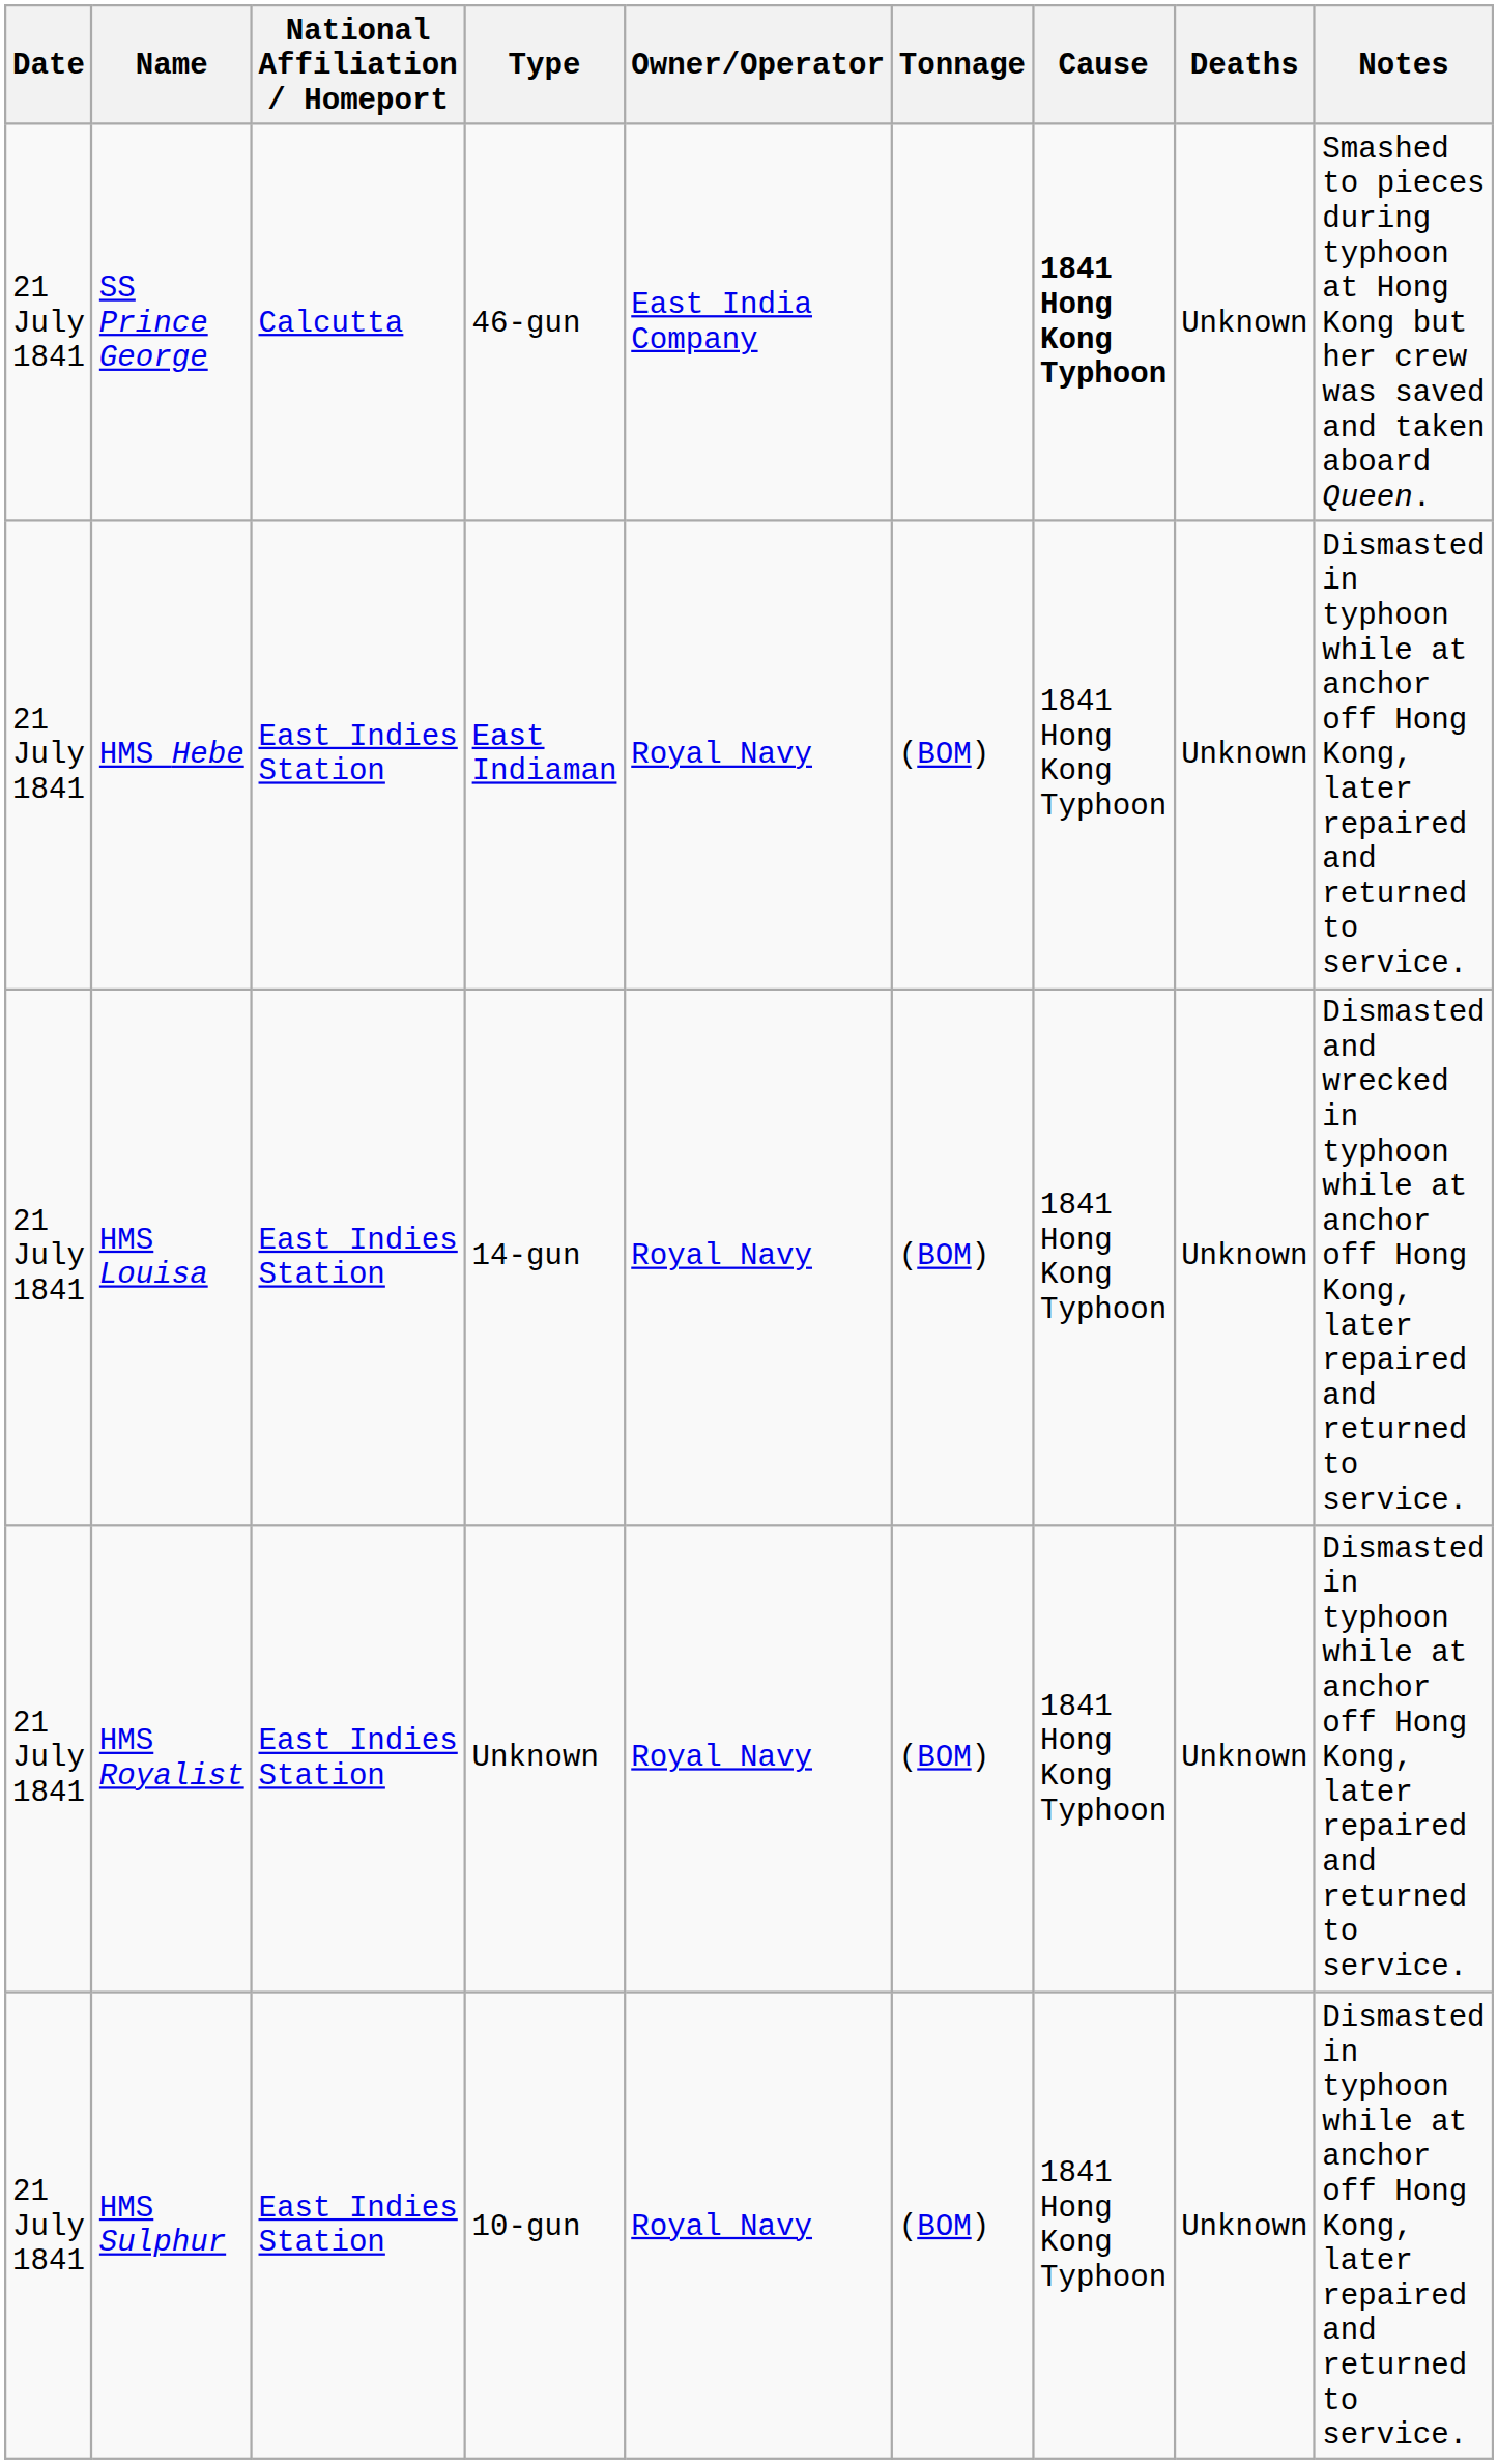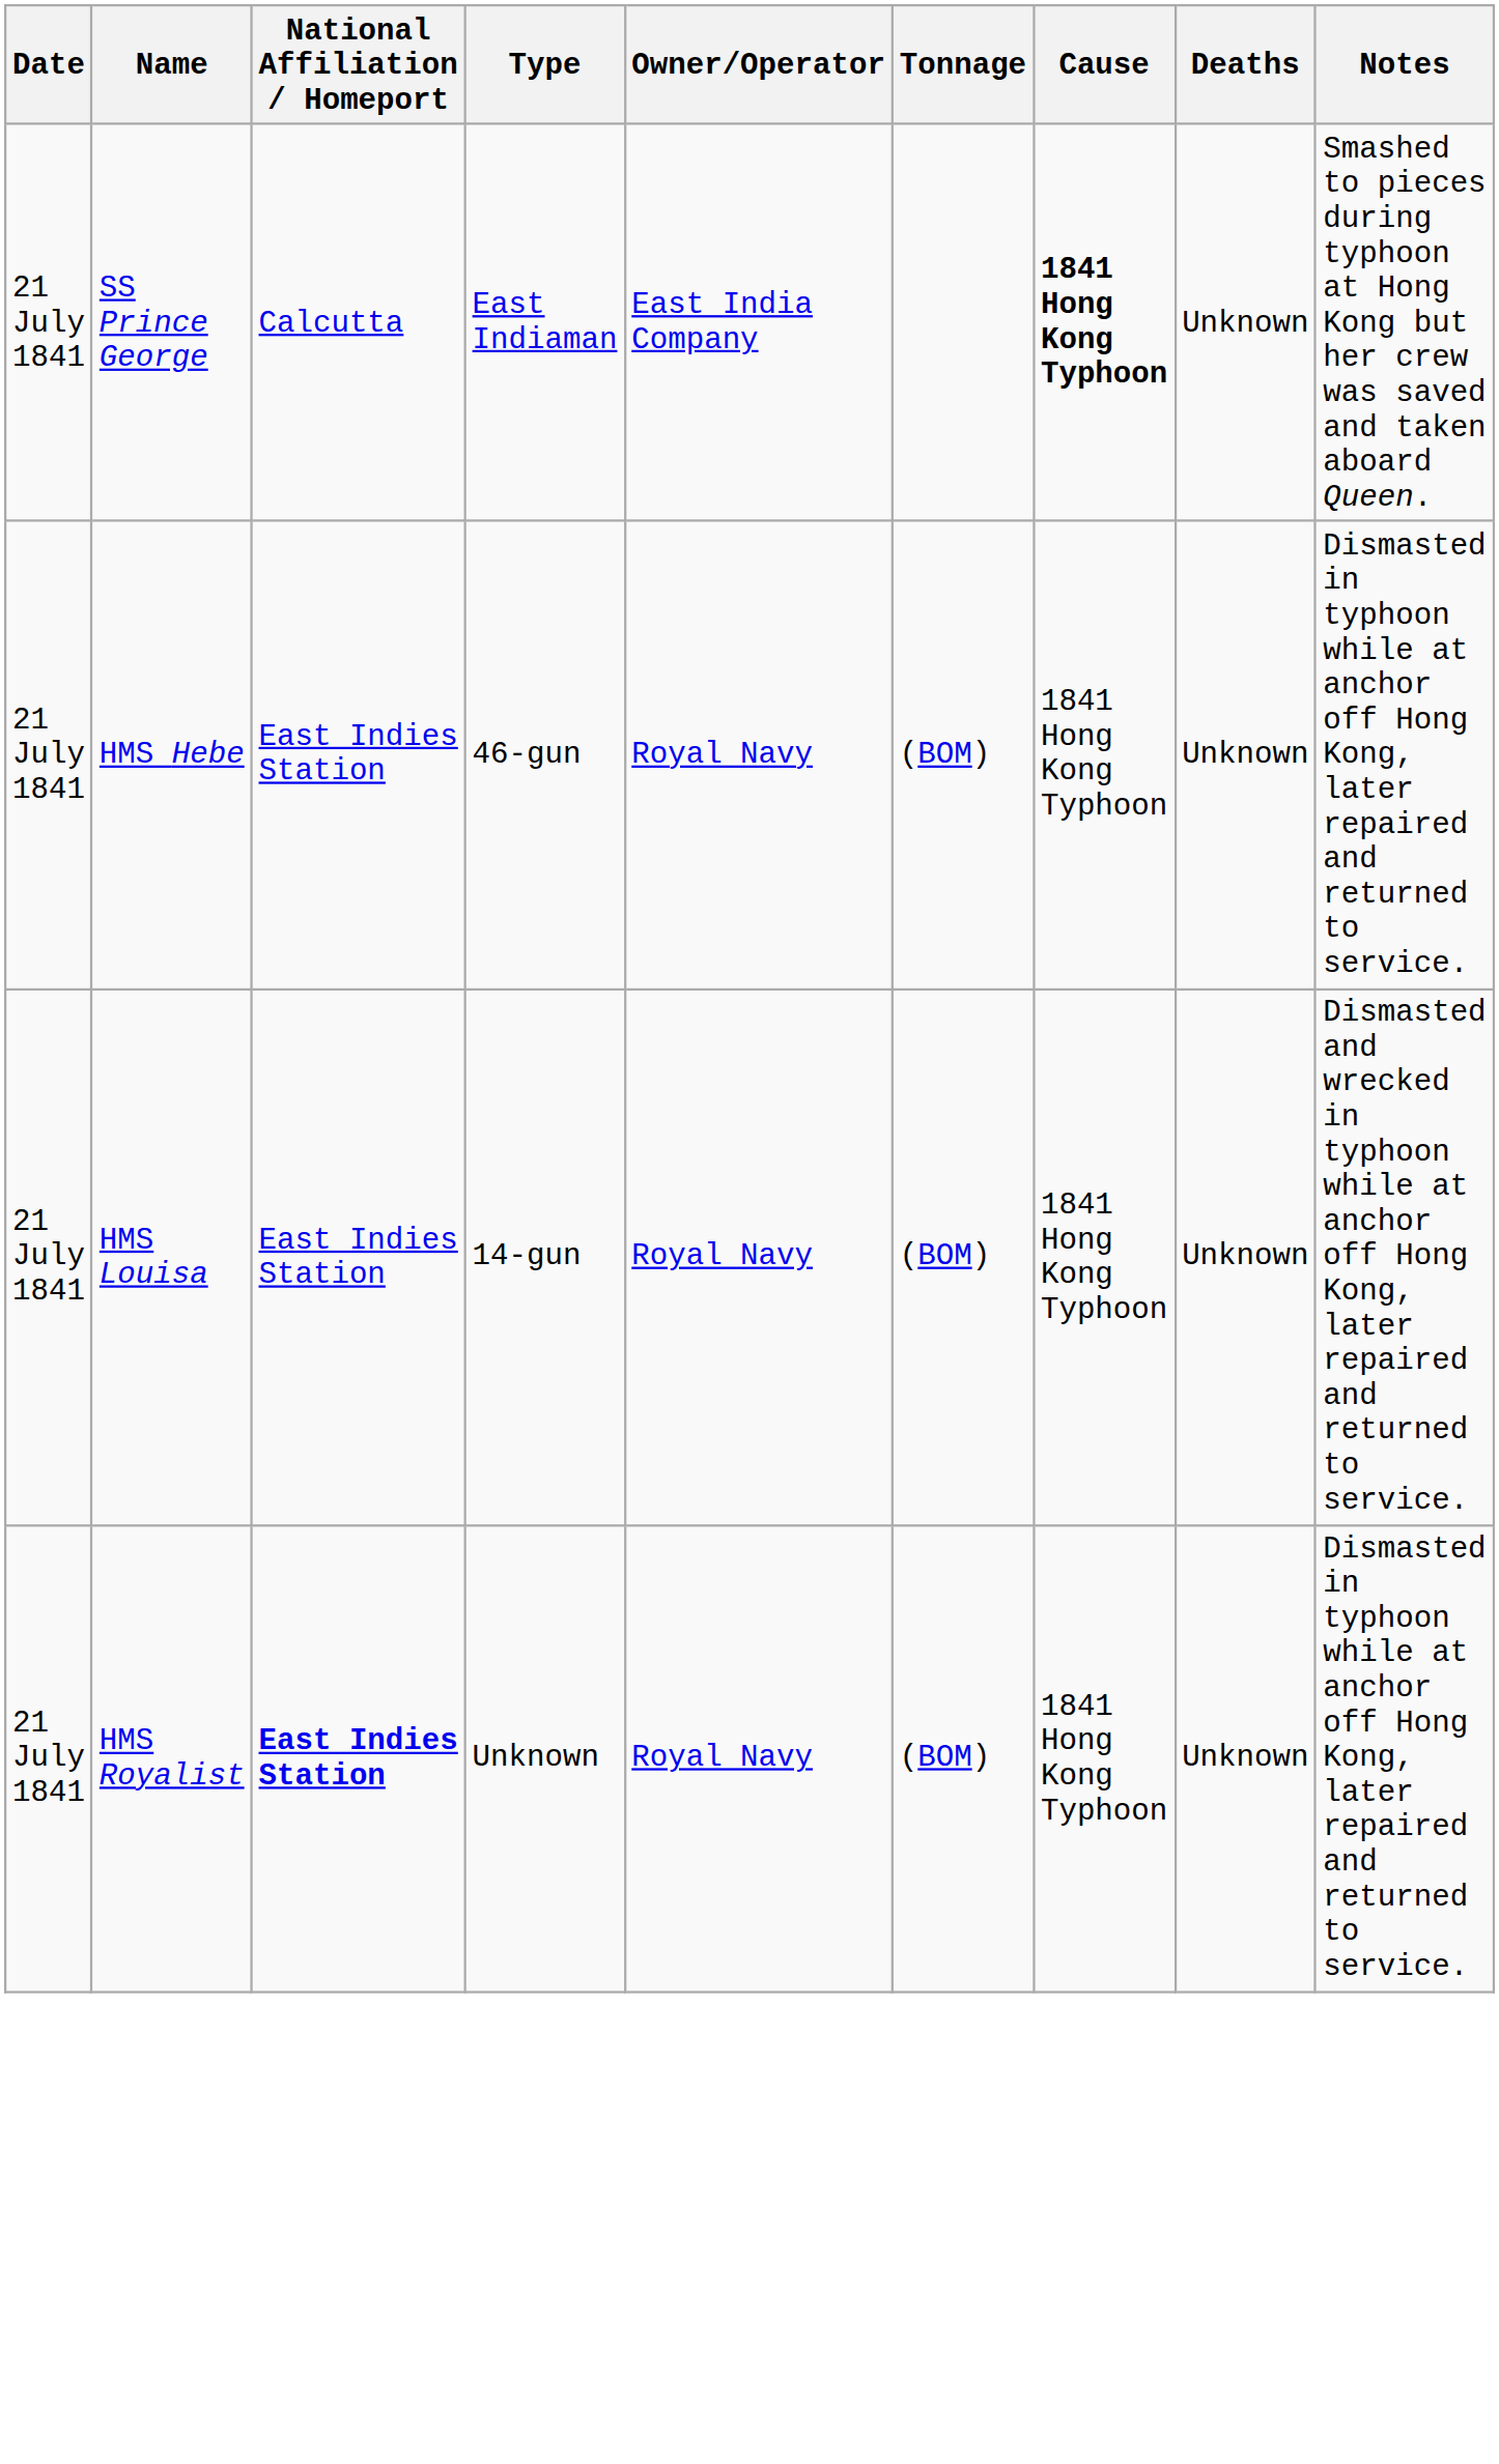 <table class="wikitable sortable" align="center">
 <tr>
 <th data-sort-type=date>Date<br></th>
 <th>Name</th>
 <th>National Affiliation / Homeport</th>
 <th>Type</th>
 <th>Owner/Operator</th>
 <th data-sort-type="number">Tonnage</th>
 <th>Cause</th>
 <th data-sort-type="number">Deaths</th>
 <th>Notes</th>
 </tr>
 <tr>
 <td>21 July 1841</td>
 <td><a href='#'>SS <em>Prince George</em></a></td>
 <td> <a href='#'>Calcutta</a></td>
-<td>46-gun </td>
+<td><a href='#'>East Indiaman</a></td>
 <td> <a href='#'>East India Company</a></td>
 <td></td>
 <td><strong>1841 Hong Kong Typhoon</strong></td>
 <td>Unknown</td>
 <td>Smashed to pieces during typhoon at Hong Kong but her crew was saved and taken aboard <em>Queen</em>.</td>
 </tr>
 <tr>
 <td>21 July 1841</td>
 <td><a href='#'>HMS <em>Hebe</em></a></td>
 <td> <a href='#'>East Indies Station</a></td>
-<td><a href='#'>East Indiaman</a></td>
+<td>46-gun </td>
 <td> <a href='#'>Royal Navy</a></td>
 <td> (<a href='#'>BOM</a>)</td>
 <td>1841 Hong Kong Typhoon</td>
 <td>Unknown</td>
 <td>Dismasted in typhoon while at anchor off Hong Kong, later repaired and returned to service.</td>
 </tr>
 <tr>
 <td>21 July 1841</td>
 <td><a href='#'>HMS <em>Louisa</em></a></td>
 <td> <a href='#'>East Indies Station</a></td>
 <td>14-gun </td>
 <td> <a href='#'>Royal Navy</a></td>
 <td> (<a href='#'>BOM</a>)</td>
 <td>1841 Hong Kong Typhoon</td>
 <td>Unknown</td>
 <td>Dismasted and wrecked in typhoon while at anchor off Hong Kong, later repaired and returned to service.</td>
 </tr>
 <tr>
 <td>21 July 1841</td>
 <td><a href='#'>HMS <em>Royalist</em></a></td>
-<td> <a href='#'>East Indies Station</a></td>
+<td><strong> <a href='#'>East Indies Station</a></strong></td>
 <td>Unknown</td>
 <td> <a href='#'>Royal Navy</a></td>
 <td> (<a href='#'>BOM</a>)</td>
 <td>1841 Hong Kong Typhoon</td>
 <td>Unknown</td>
 <td>Dismasted in typhoon while at anchor off Hong Kong, later repaired and returned to service.</td>
 </tr>
-<tr>
-<td>21 July 1841</td>
-<td><a href='#'>HMS <em>Sulphur</em></a></td>
-<td> <a href='#'>East Indies Station</a></td>
-<td>10-gun </td>
-<td> <a href='#'>Royal Navy</a></td>
-<td> (<a href='#'>BOM</a>)</td>
-<td>1841 Hong Kong Typhoon</td>
-<td>Unknown</td>
-<td>Dismasted in typhoon while at anchor off Hong Kong, later repaired and returned to service.</td>
-</tr>
 </table>
